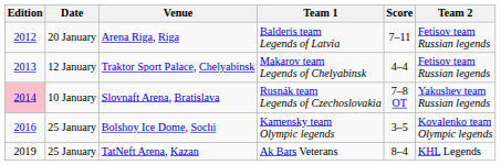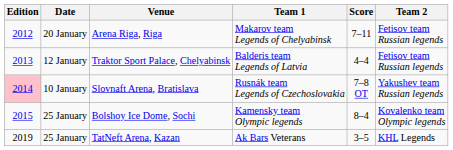 <table class="wikitable">
 <tr>
 <th>Edition</th>
 <th>Date</th>
 <th>Venue</th>
 <th>Team 1</th>
 <th>Score</th>
 <th>Team 2</th>
 </tr>
 <tr align=center>
 <td align="center"><a href='#'>2012</a></td>
 <td align="left">20 January</td>
 <td align="left"> <a href='#'>Arena Riga</a>, <a href='#'>Riga</a></td>
-<td align="left"><a href='#'>Balderis team</a> <br> <em>Legends of Latvia</em></td>
+<td align="left"><a href='#'>Makarov team</a> <br> <em>Legends of Chelyabinsk</em></td>
 <td align="center">7–11</td>
 <td align="left"><a href='#'>Fetisov team</a> <br> <em>Russian legends</em></td>
 </tr>
 <tr align=center>
 <td align="center"><a href='#'>2013</a></td>
 <td align="left">12 January</td>
 <td align="left"> <a href='#'>Traktor Sport Palace</a>, <a href='#'>Chelyabinsk</a></td>
-<td align="left"><a href='#'>Makarov team</a> <br> <em>Legends of Chelyabinsk</em></td>
+<td align="left"><a href='#'>Balderis team</a> <br> <em>Legends of Latvia</em></td>
 <td align="center">4–4</td>
 <td align="left"><a href='#'>Fetisov team</a> <br> <em>Russian legends</em></td>
 </tr>
 <tr align=center>
 <td align="center" style="background: pink;"><a href='#'>2014</a></td>
 <td align="left">10 January</td>
 <td align="left"> <a href='#'>Slovnaft Arena</a>, <a href='#'>Bratislava</a></td>
 <td align="left"><a href='#'>Rusnák team</a> <br> <em>Legends of Czechoslovakia</em></td>
 <td align="center">7–8 <br> <a href='#'>OT</a></td>
 <td align="left"><a href='#'>Yakushev team</a> <br> <em>Russian legends</em></td>
 </tr>
 <tr align=center>
-<td align="center"><a href='#'>2016</a></td>
+<td align="center"><a href='#'>2015</a></td>
 <td align="left">25 January</td>
 <td align="left"> <a href='#'>Bolshoy Ice Dome</a>, <a href='#'>Sochi</a></td>
 <td align="left"><a href='#'>Kamensky team</a> <br> <em>Olympic legends</em></td>
-<td align="center">3–5</td>
+<td align="center">8–4</td>
 <td align="left"><a href='#'>Kovalenko team</a> <br> <em>Olympic legends</em></td>
 </tr>
 <tr align=center>
 <td align="center">2019</td>
 <td align="left">25 January</td>
 <td align="left"> <a href='#'>TatNeft Arena</a>, <a href='#'>Kazan</a></td>
 <td align="left"><a href='#'>Ak Bars</a> Veterans</td>
-<td align="center">8–4</td>
+<td align="center">3–5</td>
 <td align="left"><a href='#'>KHL</a> Legends</td>
 </tr>
 </table>
